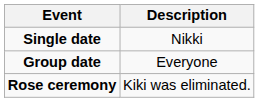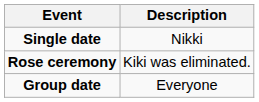 <table class="wikitable sortable" style="text-align:center;">
 <tr>
 <th>Event</th>
 <th>Description</th>
 </tr>
 <tr>
 <td><strong>Single date</strong></td>
 <td>Nikki</td>
 </tr>
 <tr>
+<td><strong>Rose ceremony</strong></td>
+<td>Kiki was eliminated.</td>
+</tr>
+<tr>
 <td><strong>Group date</strong></td>
 <td>Everyone</td>
 </tr>
-<tr>
-<td><strong>Rose ceremony</strong></td>
-<td>Kiki was eliminated.</td>
-</tr>
 </table>
